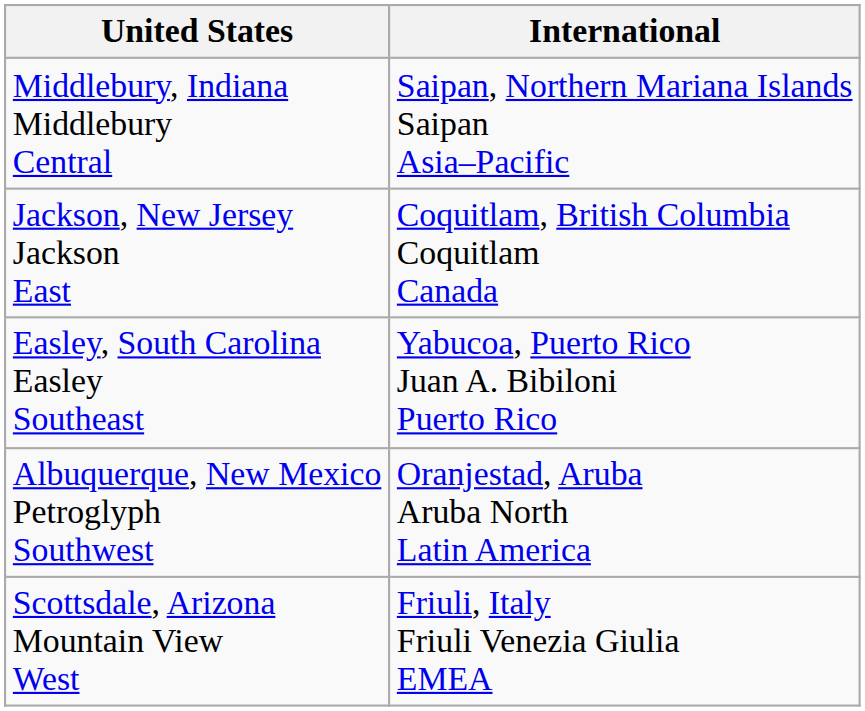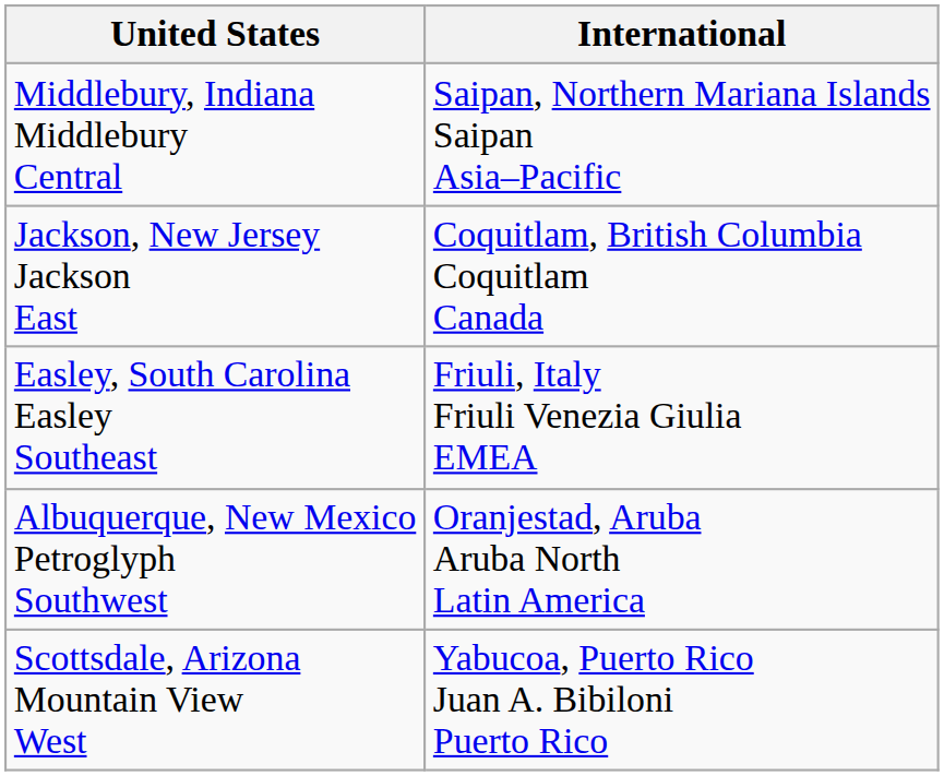 <table class="wikitable">
 <tr>
 <th>United States</th>
 <th>International</th>
 </tr>
 <tr>
 <td> <a href='#'>Middlebury</a>, <a href='#'>Indiana</a><br> Middlebury <br><a href='#'>Central</a></td>
 <td> <a href='#'>Saipan</a>, <a href='#'>Northern Mariana Islands</a><br> Saipan <br><a href='#'>Asia–Pacific</a></td>
 </tr>
 <tr>
 <td> <a href='#'>Jackson</a>, <a href='#'>New Jersey</a><br> Jackson <br><a href='#'>East</a></td>
 <td> <a href='#'>Coquitlam</a>, <a href='#'>British Columbia</a><br> Coquitlam <br><a href='#'>Canada</a></td>
 </tr>
 <tr>
 <td> <a href='#'>Easley</a>, <a href='#'>South Carolina</a><br> Easley <br><a href='#'>Southeast</a></td>
-<td> <a href='#'>Yabucoa</a>, <a href='#'>Puerto Rico</a><br> Juan A. Bibiloni <br><a href='#'>Puerto Rico</a></td>
+<td> <a href='#'>Friuli</a>, <a href='#'>Italy</a><br> Friuli Venezia Giulia <br><a href='#'>EMEA</a></td>
 </tr>
 <tr>
 <td> <a href='#'>Albuquerque</a>, <a href='#'>New Mexico</a><br> Petroglyph <br><a href='#'>Southwest</a></td>
 <td> <a href='#'>Oranjestad</a>, <a href='#'>Aruba</a><br> Aruba North <br><a href='#'>Latin America</a></td>
 </tr>
 <tr>
 <td> <a href='#'>Scottsdale</a>, <a href='#'>Arizona</a><br> Mountain View<br><a href='#'>West</a></td>
-<td> <a href='#'>Friuli</a>, <a href='#'>Italy</a><br> Friuli Venezia Giulia <br><a href='#'>EMEA</a></td>
+<td> <a href='#'>Yabucoa</a>, <a href='#'>Puerto Rico</a><br> Juan A. Bibiloni <br><a href='#'>Puerto Rico</a></td>
 </tr>
 </table>
